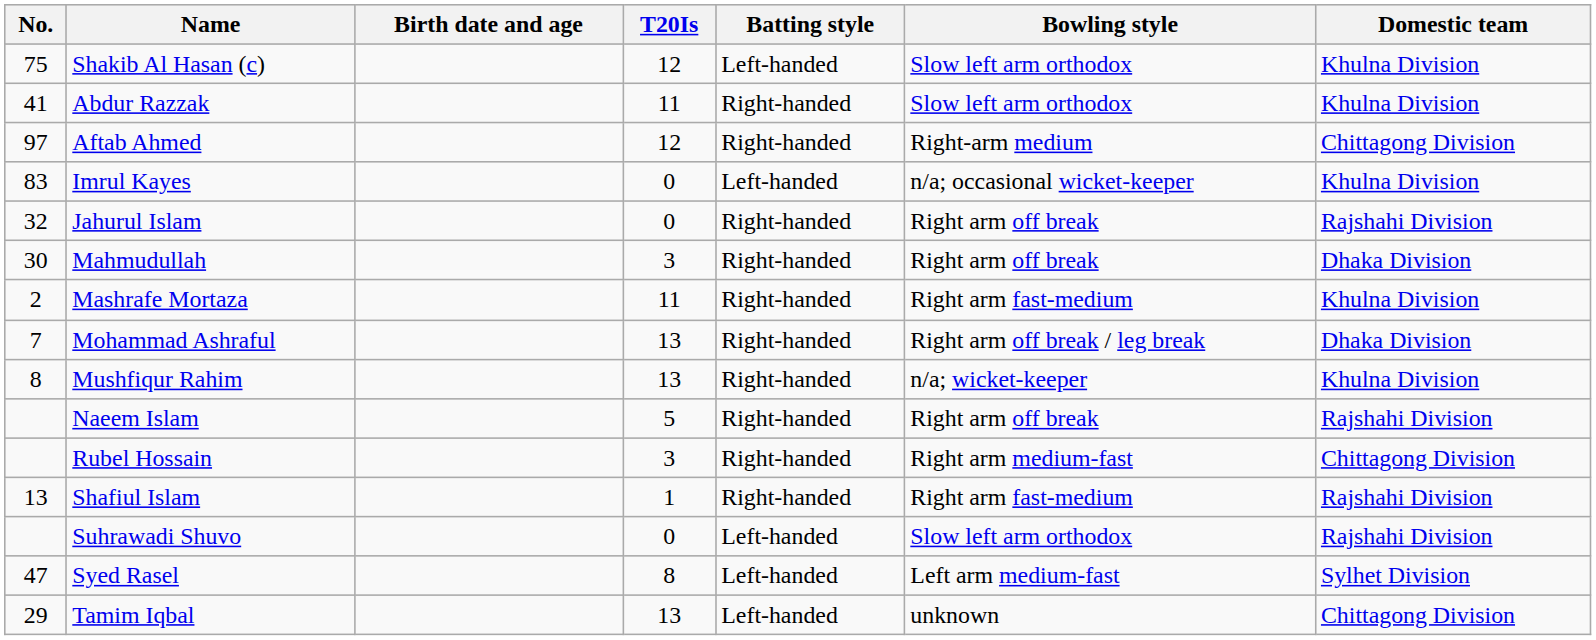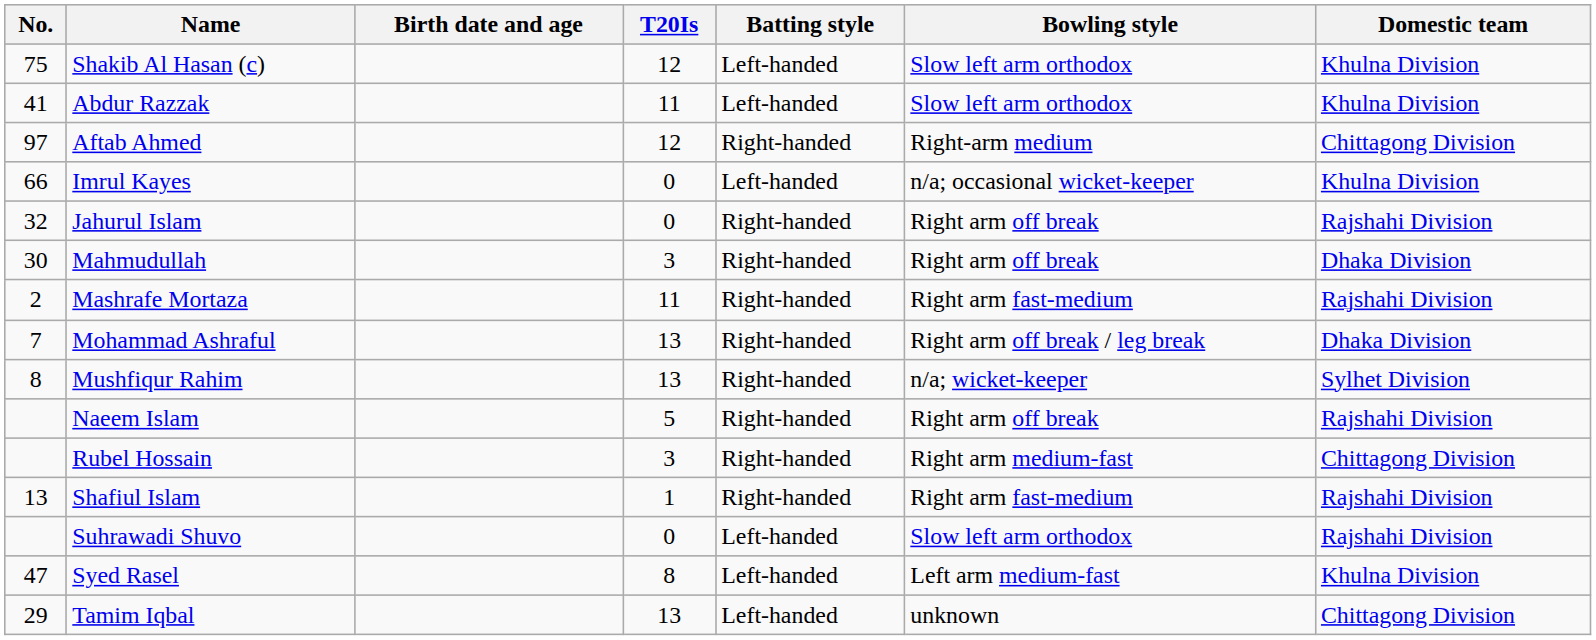 <table class="wikitable" style="font-size:95%;" width="80%">
 <tr>
 <th>No.</th>
 <th>Name</th>
 <th>Birth date and age</th>
 <th><a href='#'>T20Is</a></th>
 <th>Batting style</th>
 <th>Bowling style</th>
 <th>Domestic team</th>
 </tr>
 <tr>
 <td style="text-align:center">75</td>
 <td><a href='#'>Shakib Al Hasan</a> (<a href='#'>c</a>)</td>
 <td></td>
 <td style="text-align:center">12</td>
 <td>Left-handed</td>
 <td><a href='#'>Slow left arm orthodox</a></td>
 <td> <a href='#'>Khulna Division</a></td>
 </tr>
 <tr>
 <td style="text-align:center">41</td>
 <td><a href='#'>Abdur Razzak</a></td>
 <td></td>
 <td style="text-align:center">11</td>
-<td>Right-handed</td>
+<td>Left-handed</td>
 <td><a href='#'>Slow left arm orthodox</a></td>
 <td> <a href='#'>Khulna Division</a></td>
 </tr>
 <tr>
 <td style="text-align:center">97</td>
 <td><a href='#'>Aftab Ahmed</a></td>
 <td></td>
 <td style="text-align:center">12</td>
 <td>Right-handed</td>
 <td>Right-arm <a href='#'>medium</a></td>
 <td> <a href='#'>Chittagong Division</a></td>
 </tr>
 <tr>
-<td style="text-align:center">83</td>
+<td style="text-align:center">66</td>
 <td><a href='#'>Imrul Kayes</a></td>
 <td></td>
 <td style="text-align:center">0</td>
 <td>Left-handed</td>
 <td>n/a; occasional <a href='#'>wicket-keeper</a></td>
 <td> <a href='#'>Khulna Division</a></td>
 </tr>
 <tr>
 <td style="text-align:center">32</td>
 <td><a href='#'>Jahurul Islam</a></td>
 <td></td>
 <td style="text-align:center">0</td>
 <td>Right-handed</td>
 <td>Right arm <a href='#'>off break</a></td>
 <td> <a href='#'>Rajshahi Division</a></td>
 </tr>
 <tr>
 <td style="text-align:center">30</td>
 <td><a href='#'>Mahmudullah</a></td>
 <td></td>
 <td style="text-align:center">3</td>
 <td>Right-handed</td>
 <td>Right arm <a href='#'>off break</a></td>
 <td> <a href='#'>Dhaka Division</a></td>
 </tr>
 <tr>
 <td style="text-align:center">2</td>
 <td><a href='#'>Mashrafe Mortaza</a></td>
 <td></td>
 <td style="text-align:center">11</td>
 <td>Right-handed</td>
 <td>Right arm <a href='#'>fast-medium</a></td>
-<td> <a href='#'>Khulna Division</a></td>
+<td> <a href='#'>Rajshahi Division</a></td>
 </tr>
 <tr>
 <td style="text-align:center">7</td>
 <td><a href='#'>Mohammad Ashraful</a></td>
 <td></td>
 <td style="text-align:center">13</td>
 <td>Right-handed</td>
 <td>Right arm <a href='#'>off break</a> / <a href='#'>leg break</a></td>
 <td> <a href='#'>Dhaka Division</a></td>
 </tr>
 <tr>
 <td style="text-align:center">8</td>
 <td><a href='#'>Mushfiqur Rahim</a></td>
 <td></td>
 <td style="text-align:center">13</td>
 <td>Right-handed</td>
 <td>n/a; <a href='#'>wicket-keeper</a></td>
-<td> <a href='#'>Khulna Division</a></td>
+<td> <a href='#'>Sylhet Division</a></td>
 </tr>
 <tr>
 <td style="text-align:center"></td>
 <td><a href='#'>Naeem Islam</a></td>
 <td></td>
 <td style="text-align:center">5</td>
 <td>Right-handed</td>
 <td>Right arm <a href='#'>off break</a></td>
 <td> <a href='#'>Rajshahi Division</a></td>
 </tr>
 <tr>
 <td style="text-align:center"></td>
 <td><a href='#'>Rubel Hossain</a></td>
 <td></td>
 <td style="text-align:center">3</td>
 <td>Right-handed</td>
 <td>Right arm <a href='#'>medium-fast</a></td>
 <td> <a href='#'>Chittagong Division</a></td>
 </tr>
 <tr>
 <td style="text-align:center">13</td>
 <td><a href='#'>Shafiul Islam</a></td>
 <td></td>
 <td style="text-align:center">1</td>
 <td>Right-handed</td>
 <td>Right arm <a href='#'>fast-medium</a></td>
 <td> <a href='#'>Rajshahi Division</a></td>
 </tr>
 <tr>
 <td style="text-align:center"></td>
 <td><a href='#'>Suhrawadi Shuvo</a></td>
 <td></td>
 <td style="text-align:center">0</td>
 <td>Left-handed</td>
 <td><a href='#'>Slow left arm orthodox</a></td>
 <td> <a href='#'>Rajshahi Division</a></td>
 </tr>
 <tr>
 <td style="text-align:center">47</td>
 <td><a href='#'>Syed Rasel</a></td>
 <td></td>
 <td style="text-align:center">8</td>
 <td>Left-handed</td>
 <td>Left arm <a href='#'>medium-fast</a></td>
-<td> <a href='#'>Sylhet Division</a></td>
+<td> <a href='#'>Khulna Division</a></td>
 </tr>
 <tr>
 <td style="text-align:center">29</td>
 <td><a href='#'>Tamim Iqbal</a></td>
 <td></td>
 <td style="text-align:center">13</td>
 <td>Left-handed</td>
 <td>unknown</td>
 <td> <a href='#'>Chittagong Division</a></td>
 </tr>
 </table>
